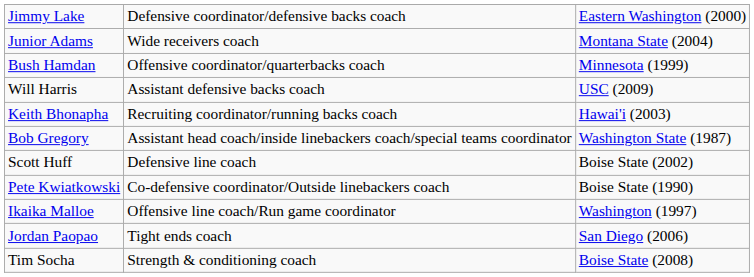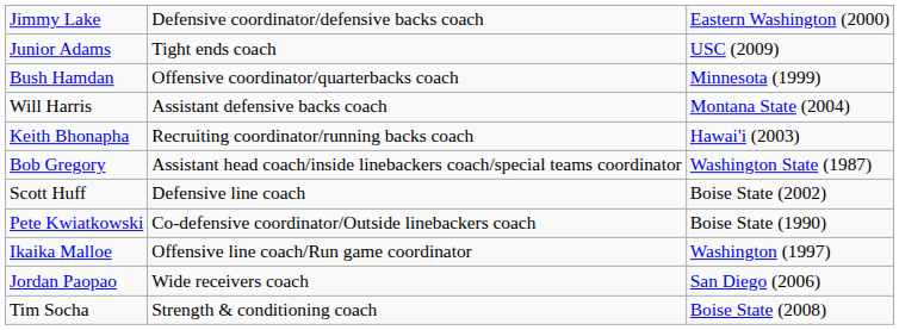 <table class="wikitable">
 <tr>
 </tr>
 <tr>
 <td><a href='#'>Jimmy Lake</a></td>
 <td>Defensive coordinator/defensive backs coach</td>
 <td><a href='#'>Eastern Washington</a> (2000)</td>
 </tr>
 <tr>
 <td><a href='#'>Junior Adams</a></td>
-<td>Wide receivers coach</td>
-<td><a href='#'>Montana State</a> (2004)</td>
+<td>Tight ends coach</td>
+<td><a href='#'>USC</a> (2009)</td>
 </tr>
 <tr>
 <td><a href='#'>Bush Hamdan</a></td>
 <td>Offensive coordinator/quarterbacks coach</td>
 <td><a href='#'>Minnesota</a> (1999)</td>
 </tr>
 <tr>
 <td>Will Harris</td>
 <td>Assistant defensive backs coach</td>
-<td><a href='#'>USC</a> (2009)</td>
+<td><a href='#'>Montana State</a> (2004)</td>
 </tr>
 <tr>
 <td><a href='#'>Keith Bhonapha</a></td>
 <td>Recruiting coordinator/running backs coach</td>
 <td><a href='#'>Hawai'i</a> (2003)</td>
 </tr>
 <tr>
 <td><a href='#'>Bob Gregory</a></td>
 <td>Assistant head coach/inside linebackers coach/special teams coordinator</td>
 <td><a href='#'>Washington State</a> (1987)</td>
 </tr>
 <tr>
 <td>Scott Huff</td>
 <td>Defensive line coach</td>
 <td>Boise State (2002)</td>
 </tr>
 <tr>
 <td><a href='#'>Pete Kwiatkowski</a></td>
 <td>Co-defensive coordinator/Outside linebackers coach</td>
 <td>Boise State (1990)</td>
 </tr>
 <tr>
 <td><a href='#'>Ikaika Malloe</a></td>
 <td>Offensive line coach/Run game coordinator</td>
 <td><a href='#'>Washington</a> (1997)</td>
 </tr>
 <tr>
 <td><a href='#'>Jordan Paopao</a></td>
-<td>Tight ends coach</td>
+<td>Wide receivers coach</td>
 <td><a href='#'>San Diego</a> (2006)</td>
 </tr>
 <tr>
 <td>Tim Socha</td>
 <td>Strength & conditioning coach</td>
 <td><a href='#'>Boise State</a> (2008)</td>
 </tr>
 </table>
